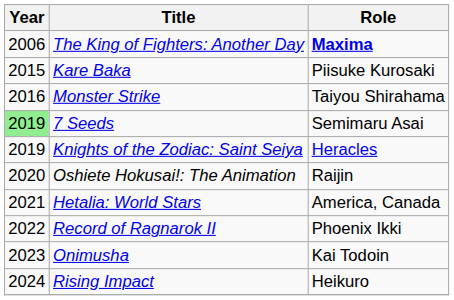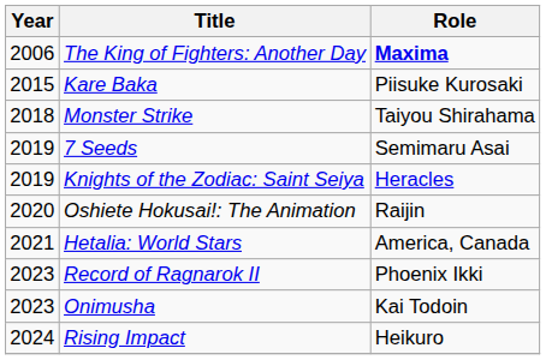 <table class="wikitable">
 <tr>
 <th>Year</th>
 <th>Title</th>
 <th>Role</th>
 </tr>
 <tr>
 <td>2006</td>
 <td><em><a href='#'>The King of Fighters: Another Day</a></em></td>
 <td><strong><a href='#'>Maxima</a></strong></td>
 </tr>
 <tr>
 <td>2015</td>
 <td><em><a href='#'>Kare Baka</a></em></td>
 <td>Piisuke Kurosaki</td>
 </tr>
 <tr>
-<td>2016</td>
+<td>2018</td>
 <td><em><a href='#'>Monster Strike</a></em></td>
 <td>Taiyou Shirahama</td>
 </tr>
 <tr>
-<td style="background: lightgreen;">2019</td>
+<td>2019</td>
 <td><em><a href='#'>7 Seeds</a></em></td>
 <td>Semimaru Asai</td>
 </tr>
 <tr>
 <td>2019</td>
 <td><em><a href='#'>Knights of the Zodiac: Saint Seiya</a></em></td>
 <td><a href='#'>Heracles</a></td>
 </tr>
 <tr>
 <td>2020</td>
 <td><em>Oshiete Hokusai!: The Animation</em></td>
 <td>Raijin</td>
 </tr>
 <tr>
 <td>2021</td>
 <td><em><a href='#'>Hetalia: World Stars</a></em></td>
 <td>America, Canada</td>
 </tr>
 <tr>
-<td>2022</td>
+<td>2023</td>
 <td><em><a href='#'>Record of Ragnarok II</a></em></td>
 <td>Phoenix Ikki</td>
 </tr>
 <tr>
 <td>2023</td>
 <td><em><a href='#'>Onimusha</a></em></td>
 <td>Kai Todoin</td>
 </tr>
 <tr>
 <td>2024</td>
 <td><em><a href='#'>Rising Impact</a></em></td>
 <td>Heikuro</td>
 </tr>
 <tr>
 </tr>
 </table>
